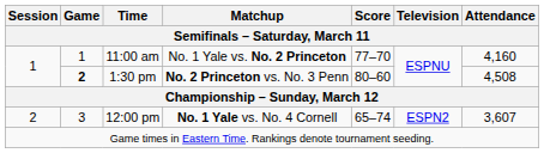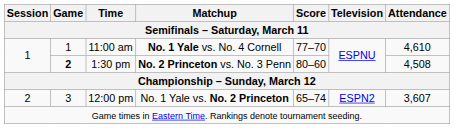 <table class="wikitable" style="font-size: 95%; text-align:center">
 <tr>
 <th>Session</th>
 <th>Game</th>
 <th>Time</th>
 <th>Matchup</th>
 <th>Score</th>
 <th>Television</th>
 <th>Attendance</th>
 </tr>
 <tr>
 <th colspan="7">Semifinals – Saturday, March 11</th>
 </tr>
 <tr>
 <td rowspan="2">1</td>
 <td>1</td>
 <td>11:00 am</td>
-<td>No. 1 Yale vs. <strong>No. 2 Princeton</strong></td>
+<td><strong>No. 1 Yale</strong> vs. No. 4 Cornell</td>
 <td>77–70</td>
 <td rowspan=2><a href='#'>ESPNU</a></td>
-<td>4,160</td>
+<td>4,610</td>
 </tr>
 <tr>
 <td><strong>2</strong></td>
 <td>1:30 pm</td>
 <td><strong>No. 2 Princeton</strong> vs. No. 3 Penn</td>
 <td>80–60</td>
 <td>4,508</td>
 </tr>
 <tr>
 <th colspan="7">Championship – Sunday, March 12</th>
 </tr>
 <tr>
 <td>2</td>
 <td>3</td>
 <td>12:00 pm</td>
-<td><strong>No. 1 Yale</strong> vs. No. 4 Cornell</td>
+<td>No. 1 Yale vs. <strong>No. 2 Princeton</strong></td>
 <td>65–74</td>
 <td><a href='#'>ESPN2</a></td>
 <td>3,607</td>
 </tr>
 <tr>
 <td colspan="7"><small>Game times in <a href='#'>Eastern Time</a>. Rankings denote tournament seeding.</small></td>
 </tr>
 </table>
